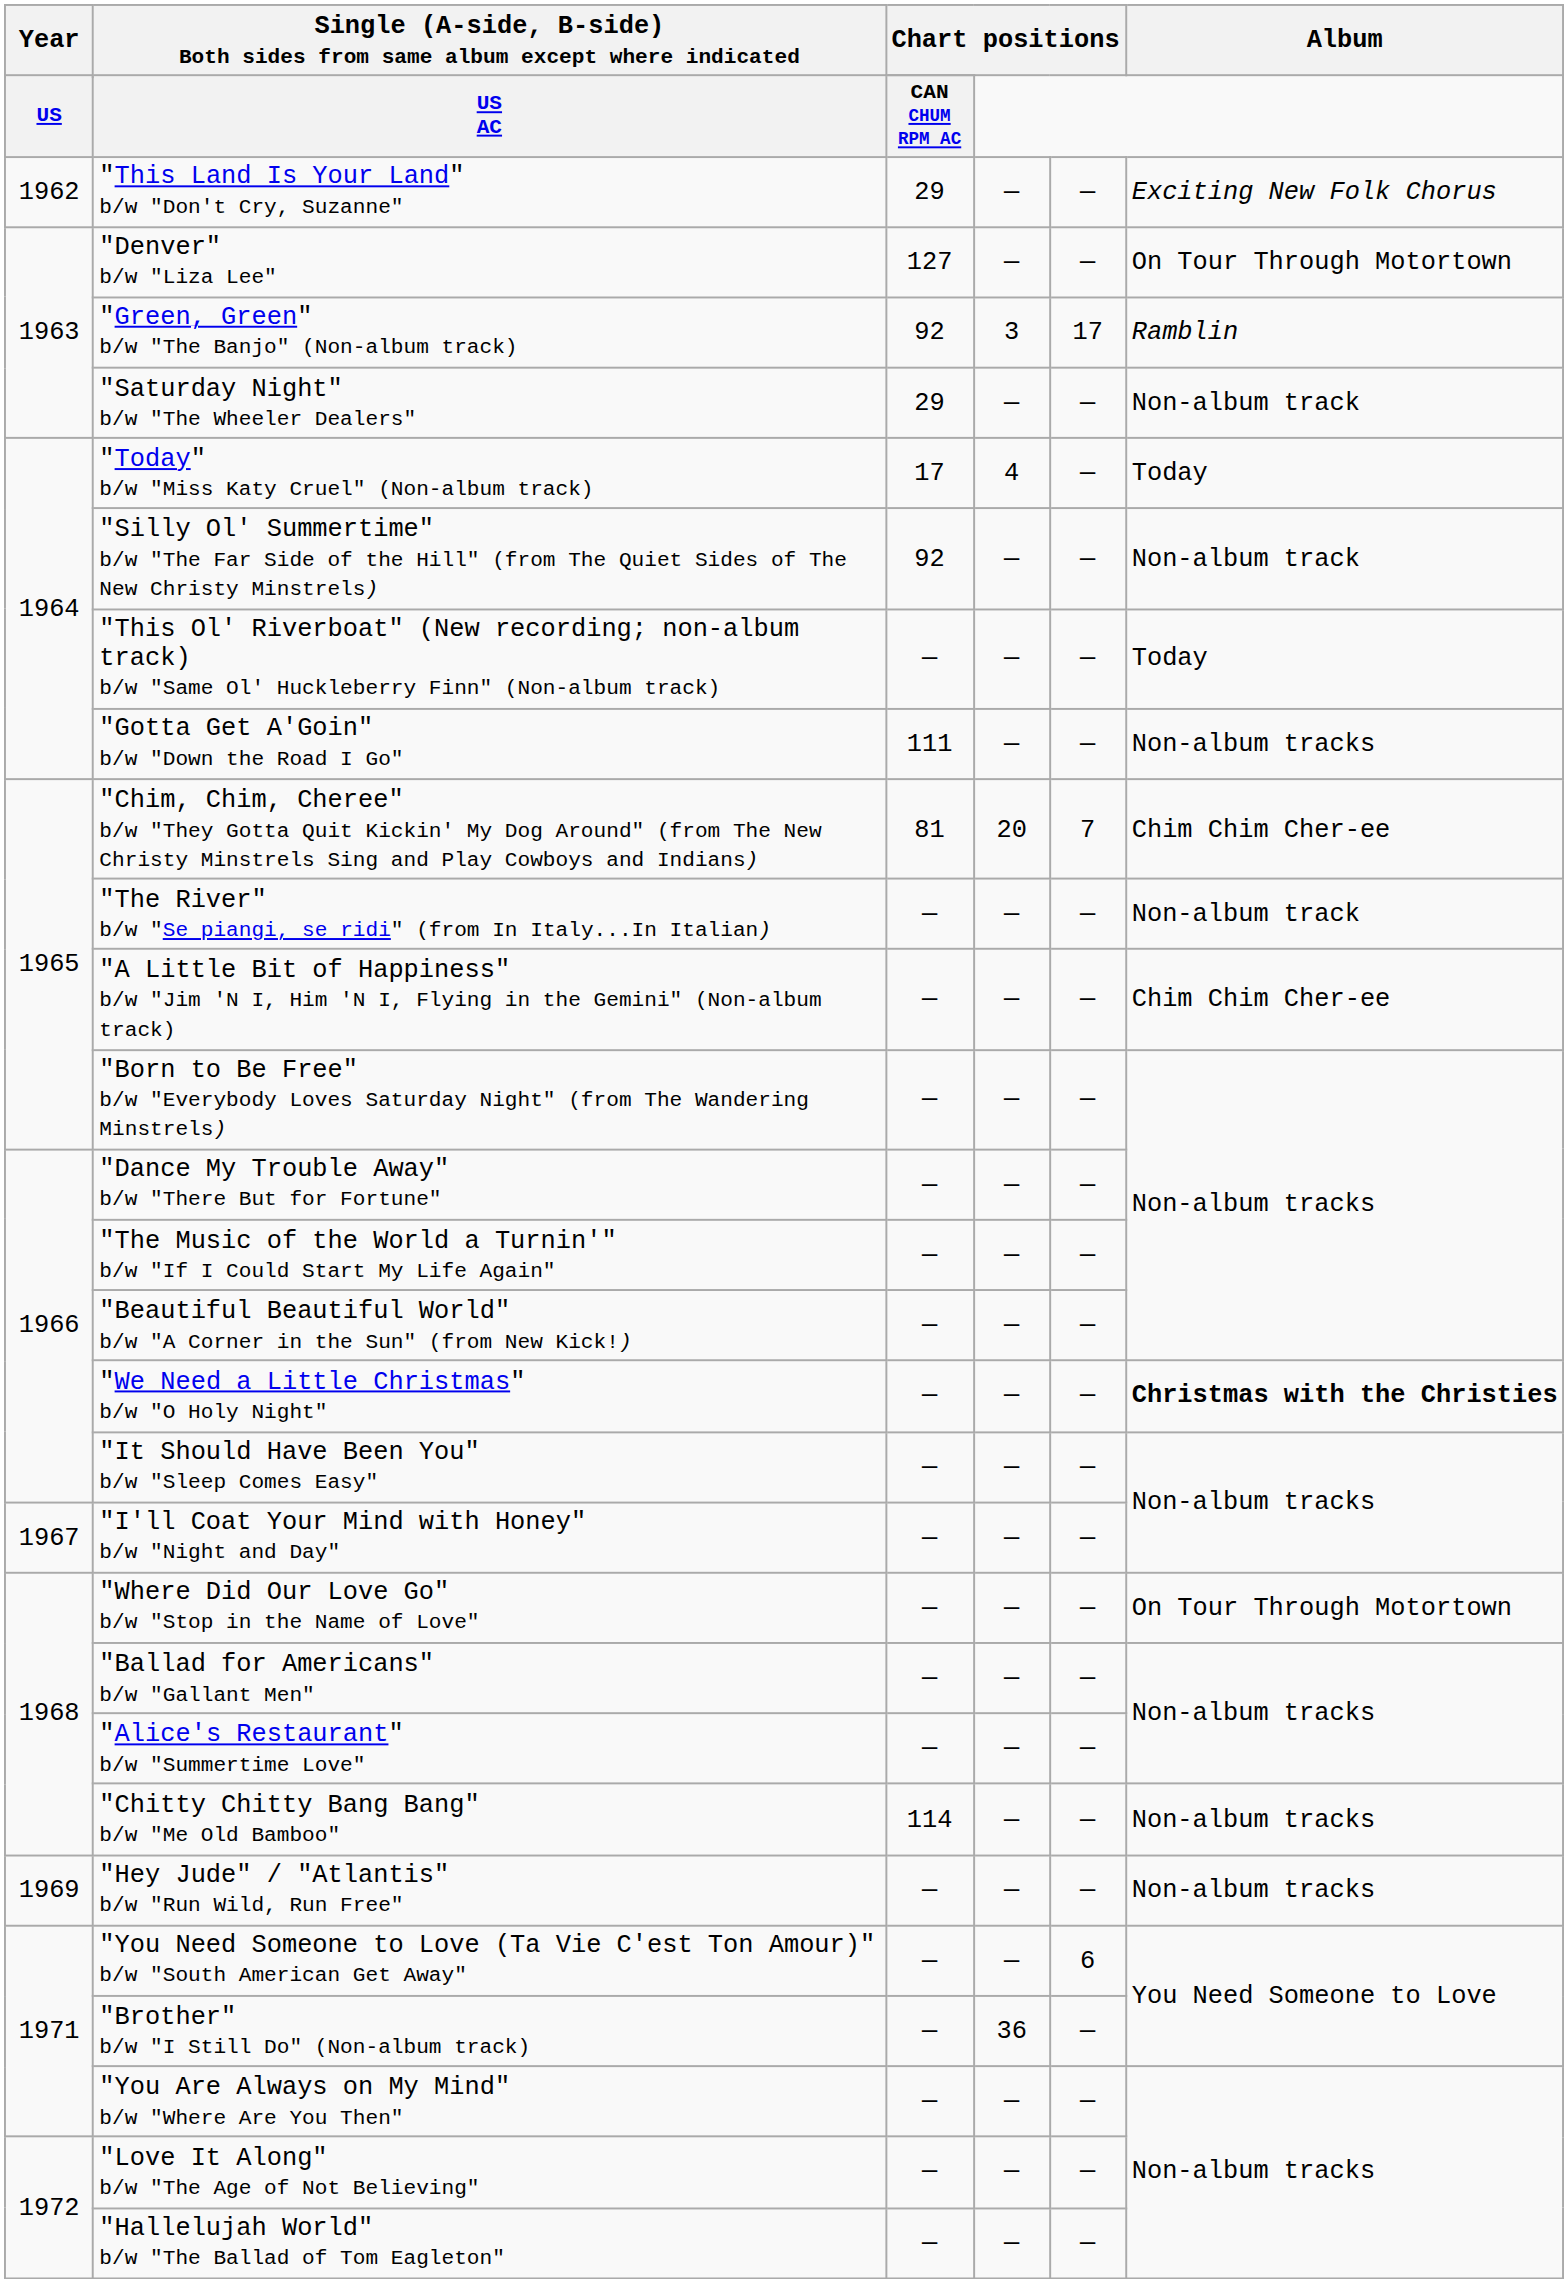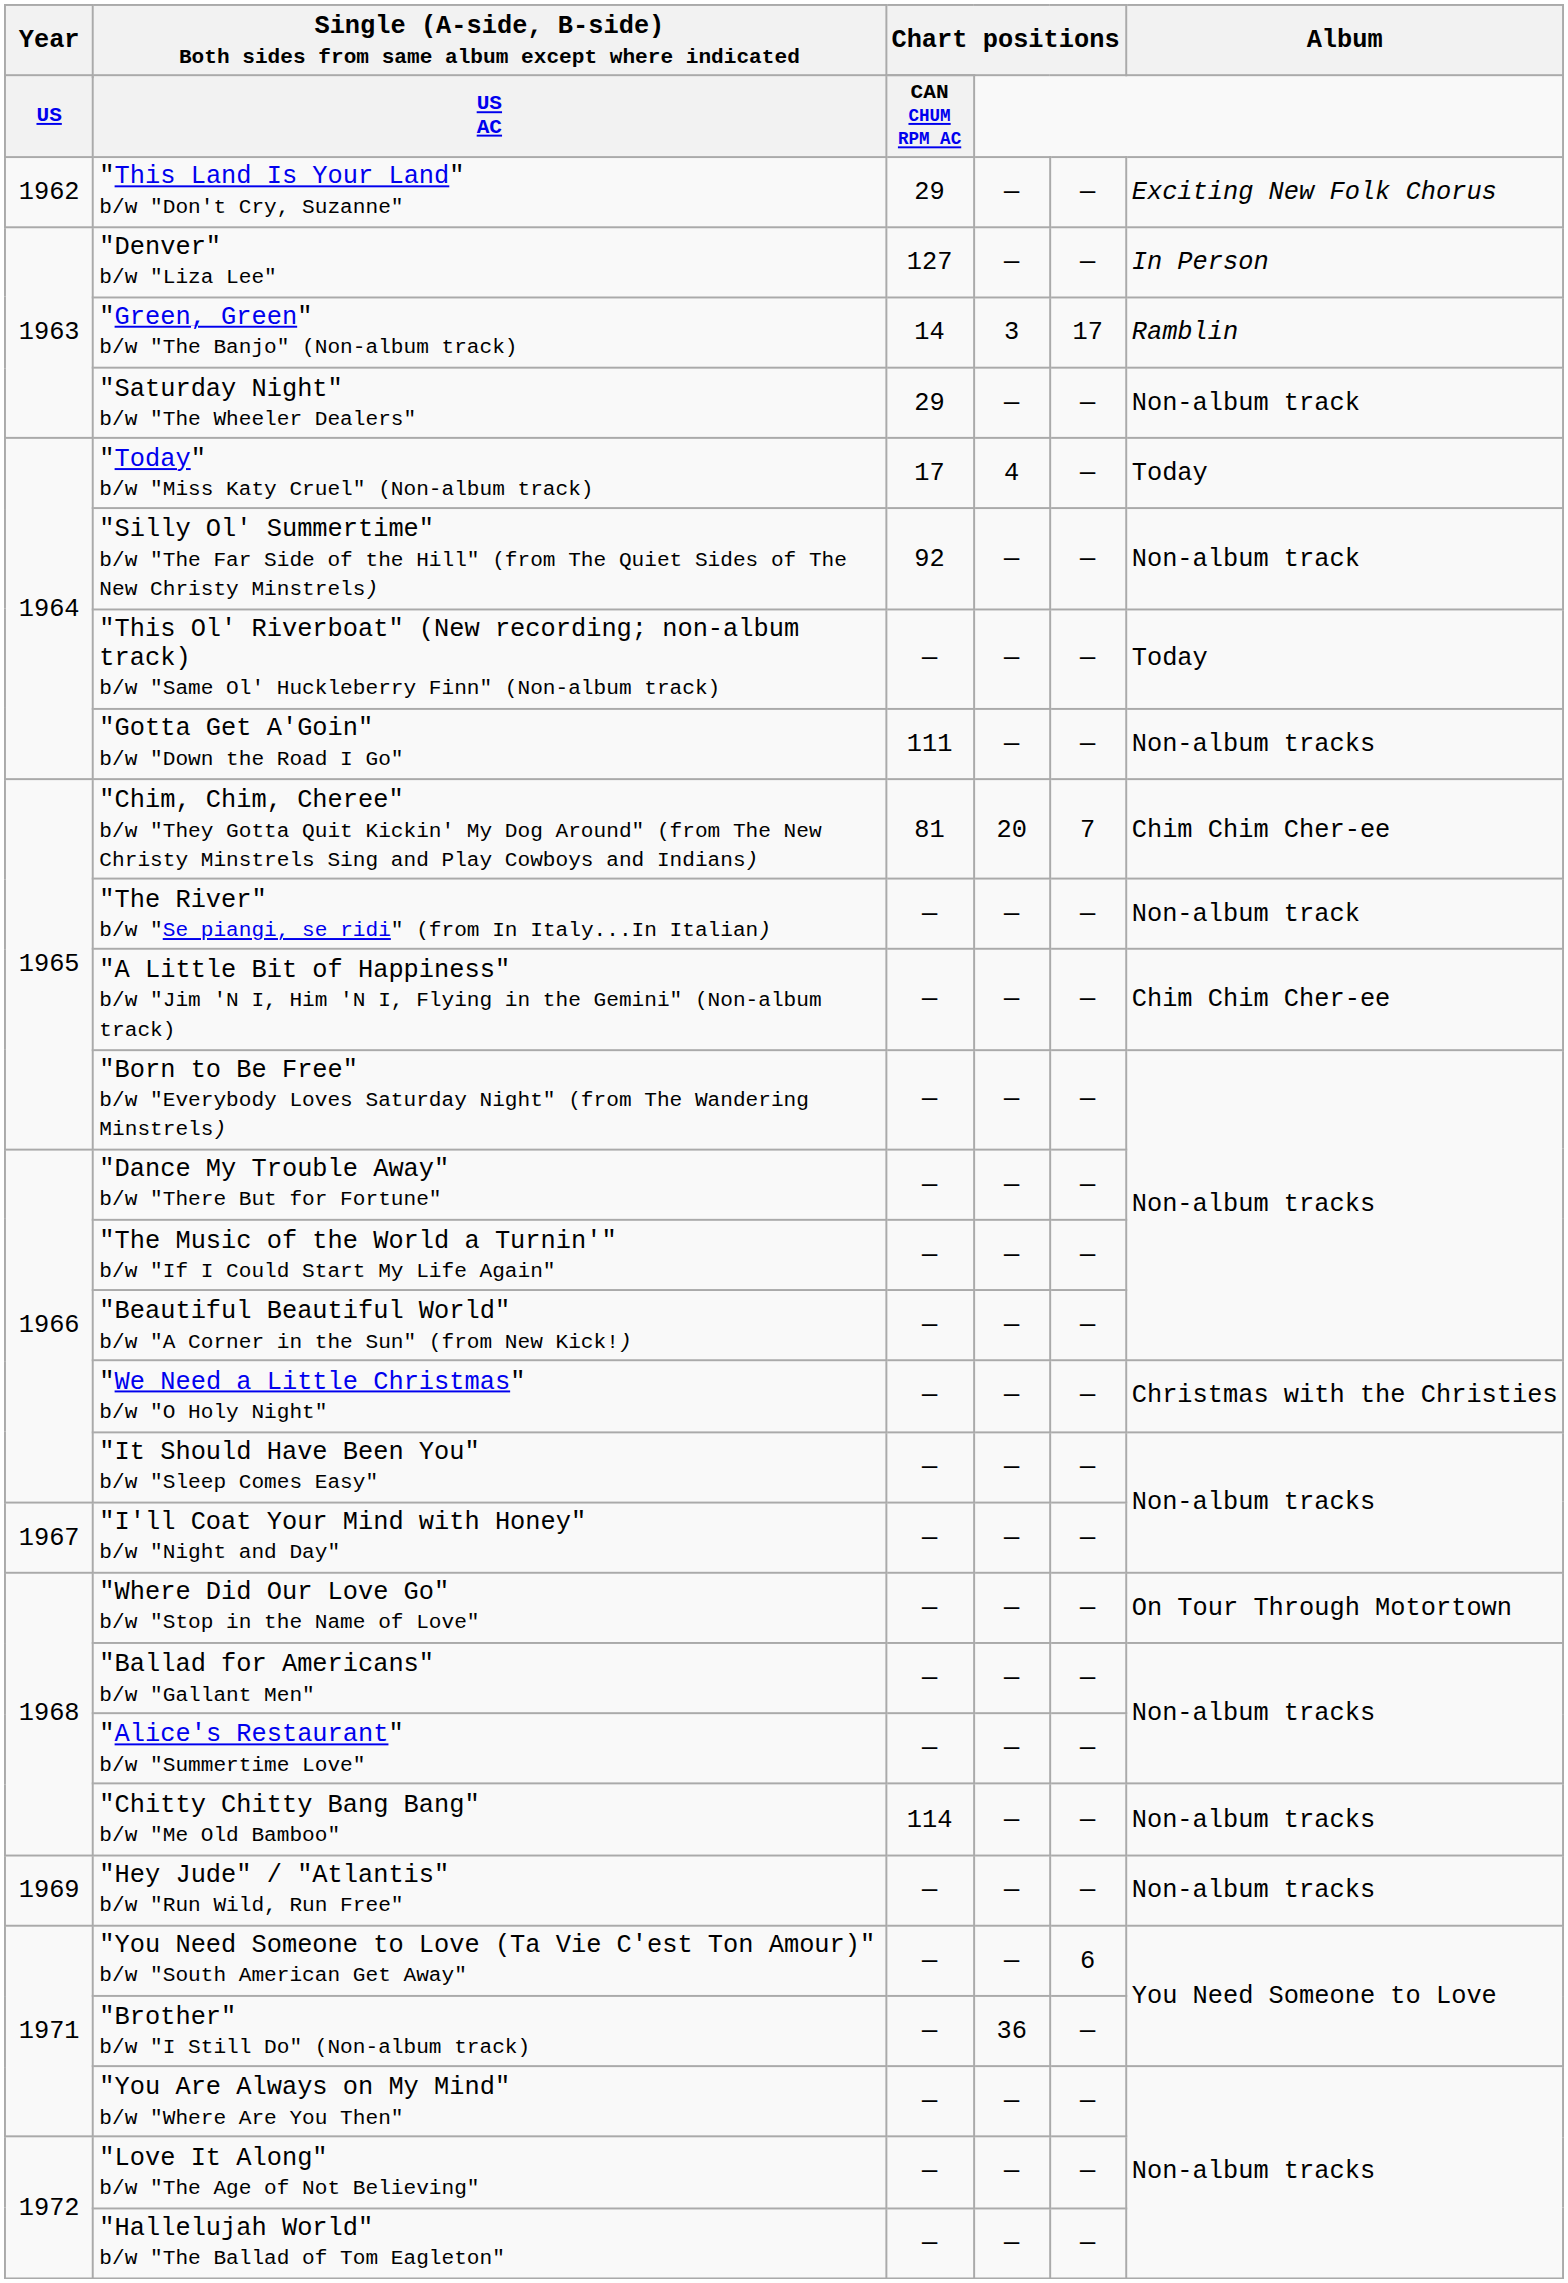 <table class="wikitable" style="text-align:center;">
 <tr>
 <th rowspan="2">Year</th>
 <th width="400" rowspan="2">Single (A-side, B-side)<br><small>Both sides from same album except where indicated</small></th>
 <th colspan="3">Chart positions</th>
 <th rowspan="2">Album</th>
 </tr>
 <tr>
 </tr>
 <tr style="font-size:smaller;">
 <th width="40"><a href='#'>US</a></th>
 <th width="40"><a href='#'>US<br>AC</a></th>
 <th width="40">CAN<small><br><a href='#'>CHUM</a><br><a href='#'>RPM AC</a></small></th>
 </tr>
 <tr>
 <td>1962</td>
 <td align="left">"<a href='#'>This Land Is Your Land</a>"<br><small>b/w "Don't Cry, Suzanne" </small></td>
 <td>29</td>
 <td>—</td>
 <td>—</td>
 <td align="left"><em>Exciting New Folk Chorus</em></td>
 </tr>
 <tr>
 <td rowspan="3">1963</td>
 <td align="left">"Denver"<br><small>b/w "Liza Lee" </small></td>
 <td>127</td>
 <td>—</td>
 <td>—</td>
-<td align="left"></em>On Tour Through Motortown<em></td>
+<td align="left"><em>In Person</em></td>
 </tr>
 <tr>
 <td align="left">"<a href='#'>Green, Green</a>"<br><small>b/w "The Banjo" (Non-album track) </small></td>
-<td>92</td>
+<td>14</td>
 <td>3</td>
 <td>17</td>
 <td align="left"><em>Ramblin<strong></td>
 </tr>
 <tr>
 <td align="left">"Saturday Night"<br><small>b/w "The Wheeler Dealers" </small></td>
 <td>29</td>
 <td>—</td>
 <td>—</td>
 <td align="left">Non-album track</td>
 </tr>
 <tr>
 <td rowspan="4">1964</td>
 <td align="left">"<a href='#'>Today</a>"<br><small>b/w "Miss Katy Cruel" (Non-album track)</small></td>
 <td>17</td>
 <td>4</td>
 <td>—</td>
 <td align="left"></em>Today<em></td>
 </tr>
 <tr>
 <td align="left">"Silly Ol' Summertime"<br><small>b/w "The Far Side of the Hill" (from </em>The Quiet Sides of The New Christy Minstrels<em>)</small></td>
 <td>92</td>
 <td>—</td>
 <td>—</td>
 <td align="left">Non-album track</td>
 </tr>
 <tr>
 <td align="left">"This Ol' Riverboat" (New recording; non-album track) <br><small>b/w "Same Ol' Huckleberry Finn" (Non-album track)</small></td>
 <td>—</td>
 <td>—</td>
 <td>—</td>
 <td align="left"></em>Today<em></td>
 </tr>
 <tr>
 <td align="left">"Gotta Get A'Goin"<br><small>b/w "Down the Road I Go"</small></td>
 <td>111</td>
 <td>—</td>
 <td>—</td>
 <td align="left">Non-album tracks</td>
 </tr>
 <tr>
 <td rowspan="4">1965</td>
 <td align="left">"Chim, Chim, Cheree"<br><small>b/w "They Gotta Quit Kickin' My Dog Around" (from </em>The New Christy Minstrels Sing and Play Cowboys and Indians<em>)</small></td>
 <td>81</td>
 <td>20</td>
 <td>7</td>
 <td align="left"></em>Chim Chim Cher-ee<em></td>
 </tr>
 <tr>
 <td align="left">"The River"<br><small>b/w "<a href='#'>Se piangi, se ridi</a>" (from </em>In Italy...In Italian<em>)</small></td>
 <td>—</td>
 <td>—</td>
 <td>—</td>
 <td align="left">Non-album track</td>
 </tr>
 <tr>
 <td align="left">"A Little Bit of Happiness"<br><small>b/w "Jim 'N I, Him 'N I, Flying in the Gemini" (Non-album track)  </small></td>
 <td>—</td>
 <td>—</td>
 <td>—</td>
 <td align="left"></em>Chim Chim Cher-ee<em></td>
 </tr>
 <tr>
 <td align="left">"Born to Be Free"<br><small>b/w "Everybody Loves Saturday Night" (from </em>The Wandering Minstrels<em>) </small></td>
 <td>—</td>
 <td>—</td>
 <td>—</td>
 <td align="left" rowspan="4">Non-album tracks</td>
 </tr>
 <tr>
 <td rowspan="5">1966</td>
 <td align="left">"Dance My Trouble Away"<br><small>b/w "There But for Fortune" </small></td>
 <td>—</td>
 <td>—</td>
 <td>—</td>
 </tr>
 <tr>
 <td align="left">"The Music of the World a Turnin'"<br><small>b/w "If I Could Start My Life Again" </small></td>
 <td>—</td>
 <td>—</td>
 <td>—</td>
 </tr>
 <tr>
 <td align="left">"Beautiful Beautiful World"<br><small>b/w "A Corner in the Sun" (from </em>New Kick!<em>)</small></td>
 <td>—</td>
 <td>—</td>
 <td>—</td>
 </tr>
 <tr>
 <td align="left">"<a href='#'>We Need a Little Christmas</a>"<br><small>b/w "O Holy Night" </small></td>
 <td>—</td>
 <td>—</td>
 <td>—</td>
-<td align="left"><strong></em>Christmas with the Christies<em></strong></td>
+<td align="left"></em>Christmas with the Christies<em></td>
 </tr>
 <tr>
 <td align="left">"It Should Have Been You"<br><small>b/w "Sleep Comes Easy" </small></td>
 <td>—</td>
 <td>—</td>
 <td>—</td>
 <td align="left" rowspan="2">Non-album tracks</td>
 </tr>
 <tr>
 <td>1967</td>
 <td align="left">"I'll Coat Your Mind with Honey"<br><small>b/w "Night and Day" </small></td>
 <td>—</td>
 <td>—</td>
 <td>—</td>
 </tr>
 <tr>
 <td rowspan="4">1968</td>
 <td align="left">"Where Did Our Love Go"<br><small>b/w "Stop in the Name of Love" </small></td>
 <td>—</td>
 <td>—</td>
 <td>—</td>
 <td align="left"></em>On Tour Through Motortown<em></td>
 </tr>
 <tr>
 <td align="left">"Ballad for Americans"<br><small>b/w "Gallant Men" </small></td>
 <td>—</td>
 <td>—</td>
 <td>—</td>
 <td align="left" rowspan="2">Non-album tracks</td>
 </tr>
 <tr>
 <td align="left">"<a href='#'>Alice's Restaurant</a>"<br><small>b/w "Summertime Love" </small></td>
 <td>—</td>
 <td>—</td>
 <td>—</td>
 </tr>
 <tr>
 <td align="left">"Chitty Chitty Bang Bang"<br><small>b/w "Me Old Bamboo" </small></td>
 <td>114</td>
 <td>—</td>
 <td>—</td>
 <td align="left">Non-album tracks</td>
 </tr>
 <tr>
 <td>1969</td>
 <td align="left">"Hey Jude" / "Atlantis"<br><small>b/w "Run Wild, Run Free" </small></td>
 <td>—</td>
 <td>—</td>
 <td>—</td>
 <td align="left">Non-album tracks</td>
 </tr>
 <tr>
 <td rowspan="3">1971</td>
 <td align="left">"You Need Someone to Love (Ta Vie C'est Ton Amour)"<br><small>b/w "South American Get Away" </small></td>
 <td>—</td>
 <td>—</td>
 <td>6</td>
 <td align="left" rowspan="2"></em>You Need Someone to Love<em></td>
 </tr>
 <tr>
 <td align="left">"Brother"<br><small>b/w "I Still Do" (Non-album track)</small></td>
 <td>—</td>
 <td>36</td>
 <td>—</td>
 </tr>
 <tr>
 <td align="left">"You Are Always on My Mind"<br><small>b/w "Where Are You Then"</small></td>
 <td>—</td>
 <td>—</td>
 <td>—</td>
 <td align="left" rowspan="3">Non-album tracks</td>
 </tr>
 <tr>
 <td rowspan="2">1972</td>
 <td align="left">"Love It Along"<br><small>b/w "The Age of Not Believing" </small></td>
 <td>—</td>
 <td>—</td>
 <td>—</td>
 </tr>
 <tr>
 <td align="left">"Hallelujah World"<br><small>b/w "The Ballad of Tom Eagleton" </small></td>
 <td>—</td>
 <td>—</td>
 <td>—</td>
 </tr>
 <tr>
 </tr>
 </table>
